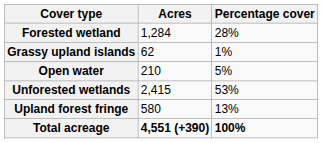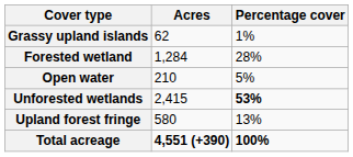 <table class="wikitable" style="margin-left: auto; margin-right: auto; border: none;">
 <tr>
 <th>Cover type</th>
 <th>Acres</th>
 <th>Percentage cover</th>
 </tr>
 <tr>
+<th>Grassy upland islands</th>
+<td>62</td>
+<td>1%</td>
+</tr>
+<tr>
 <th>Forested wetland</th>
 <td>1,284</td>
 <td>28%</td>
-</tr>
-<tr>
-<th>Grassy upland islands</th>
-<td>62</td>
-<td>1%</td>
 </tr>
 <tr>
 <th>Open water</th>
 <td>210</td>
 <td>5%</td>
 </tr>
 <tr>
 <th>Unforested wetlands</th>
 <td>2,415</td>
-<td>53%</td>
+<td><strong>53%</strong></td>
 </tr>
 <tr>
 <th>Upland forest fringe</th>
 <td>580</td>
 <td>13%</td>
 </tr>
 <tr>
 <th>Total acreage</th>
 <td><strong>4,551 (+390)</strong></td>
 <td><strong>100%</strong></td>
 </tr>
 <tr>
 </tr>
 </table>
